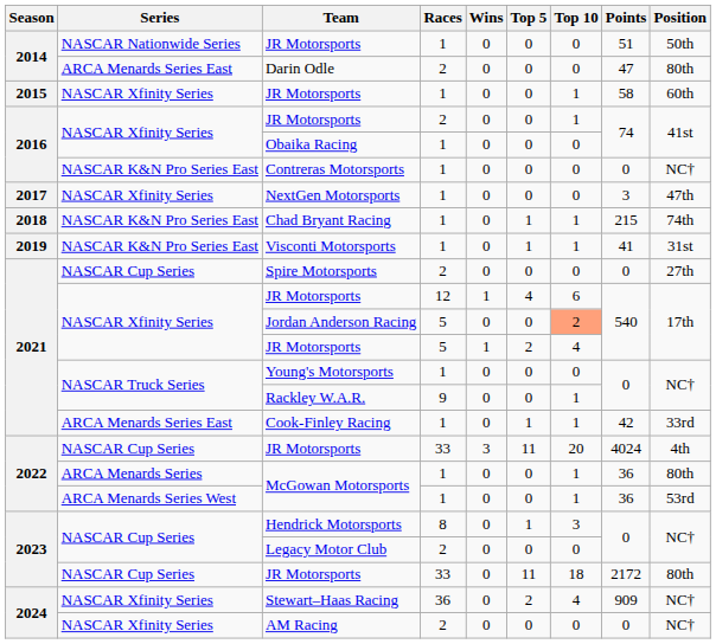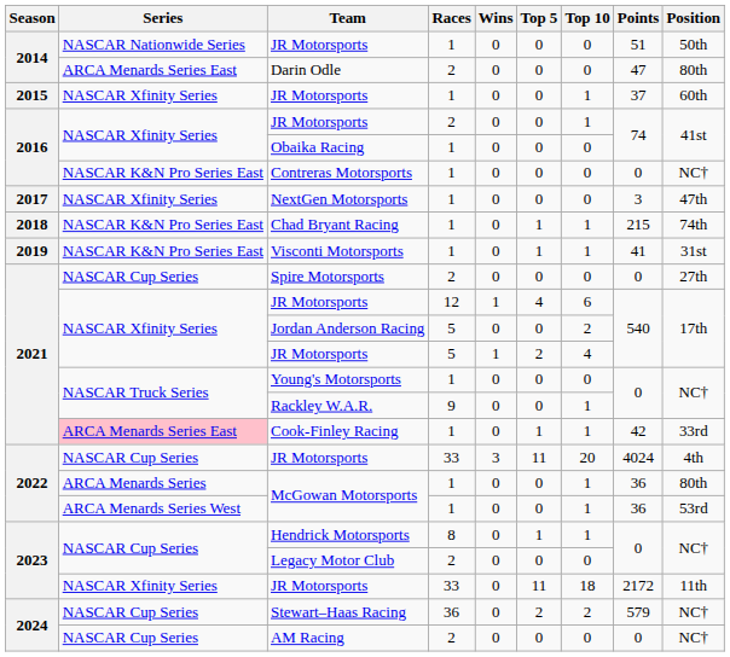 <table class="wikitable" style="font-size: 90%; text-align:center">
 <tr>
 <th>Season</th>
 <th>Series</th>
 <th>Team</th>
 <th>Races</th>
 <th>Wins</th>
 <th>Top 5</th>
 <th>Top 10</th>
 <th>Points</th>
 <th>Position</th>
 </tr>
 <tr>
 <th rowspan=2>2014</th>
 <td align=left><a href='#'>NASCAR Nationwide Series</a></td>
 <td align=left><a href='#'>JR Motorsports</a></td>
 <td>1</td>
 <td>0</td>
 <td>0</td>
 <td>0</td>
 <td>51</td>
 <td>50th</td>
 </tr>
 <tr>
 <td align=left><a href='#'>ARCA Menards Series East</a></td>
 <td align=left>Darin Odle</td>
 <td>2</td>
 <td>0</td>
 <td>0</td>
 <td>0</td>
 <td>47</td>
 <td>80th</td>
 </tr>
 <tr>
 <th>2015</th>
 <td align=left><a href='#'>NASCAR Xfinity Series</a></td>
 <td align=left><a href='#'>JR Motorsports</a></td>
 <td>1</td>
 <td>0</td>
 <td>0</td>
 <td>1</td>
-<td>58</td>
+<td>37</td>
 <td>60th</td>
 </tr>
 <tr>
 <th rowspan=3>2016</th>
 <td rowspan=2 align=left><a href='#'>NASCAR Xfinity Series</a></td>
 <td align=left><a href='#'>JR Motorsports</a></td>
 <td>2</td>
 <td>0</td>
 <td>0</td>
 <td>1</td>
 <td rowspan=2>74</td>
 <td rowspan=2>41st</td>
 </tr>
 <tr>
 <td align=left><a href='#'>Obaika Racing</a></td>
 <td>1</td>
 <td>0</td>
 <td>0</td>
 <td>0</td>
 </tr>
 <tr>
 <td align=left><a href='#'>NASCAR K&N Pro Series East</a></td>
 <td align=left><a href='#'>Contreras Motorsports</a></td>
 <td>1</td>
 <td>0</td>
 <td>0</td>
 <td>0</td>
 <td>0</td>
 <td>NC†</td>
 </tr>
 <tr>
 <th>2017</th>
 <td align=left><a href='#'>NASCAR Xfinity Series</a></td>
 <td align=left><a href='#'>NextGen Motorsports</a></td>
 <td>1</td>
 <td>0</td>
 <td>0</td>
 <td>0</td>
 <td>3</td>
 <td>47th</td>
 </tr>
 <tr>
 <th>2018</th>
 <td align=left><a href='#'>NASCAR K&N Pro Series East</a></td>
 <td align=left><a href='#'>Chad Bryant Racing</a></td>
 <td>1</td>
 <td>0</td>
 <td>1</td>
 <td>1</td>
 <td>215</td>
 <td>74th</td>
 </tr>
 <tr>
 <th>2019</th>
 <td align=left><a href='#'>NASCAR K&N Pro Series East</a></td>
 <td align=left><a href='#'>Visconti Motorsports</a></td>
 <td>1</td>
 <td>0</td>
 <td>1</td>
 <td>1</td>
 <td>41</td>
 <td>31st</td>
 </tr>
 <tr>
 <th rowspan=7>2021</th>
 <td align=left><a href='#'>NASCAR Cup Series</a></td>
 <td align=left><a href='#'>Spire Motorsports</a></td>
 <td>2</td>
 <td>0</td>
 <td>0</td>
 <td>0</td>
 <td>0</td>
 <td>27th</td>
 </tr>
 <tr>
 <td rowspan=3 align=left><a href='#'>NASCAR Xfinity Series</a></td>
 <td align=left><a href='#'>JR Motorsports</a></td>
 <td>12</td>
 <td>1</td>
 <td>4</td>
 <td>6</td>
 <td rowspan=3>540</td>
 <td rowspan=3>17th</td>
 </tr>
 <tr>
 <td align=left><a href='#'>Jordan Anderson Racing</a></td>
 <td>5</td>
 <td>0</td>
 <td>0</td>
-<td style="background: lightsalmon;">2</td>
+<td>2</td>
 </tr>
 <tr>
 <td align=left><a href='#'>JR Motorsports</a></td>
 <td>5</td>
 <td>1</td>
 <td>2</td>
 <td>4</td>
 </tr>
 <tr>
 <td rowspan=2 align=left><a href='#'>NASCAR Truck Series</a></td>
 <td align=left><a href='#'>Young's Motorsports</a></td>
 <td>1</td>
 <td>0</td>
 <td>0</td>
 <td>0</td>
 <td rowspan=2>0</td>
 <td rowspan=2>NC†</td>
 </tr>
 <tr>
 <td align=left><a href='#'>Rackley W.A.R.</a></td>
 <td>9</td>
 <td>0</td>
 <td>0</td>
 <td>1</td>
 </tr>
 <tr>
-<td align=left><a href='#'>ARCA Menards Series East</a></td>
+<td align=left style="background: pink;"><a href='#'>ARCA Menards Series East</a></td>
 <td align=left><a href='#'>Cook-Finley Racing</a></td>
 <td>1</td>
 <td>0</td>
 <td>1</td>
 <td>1</td>
 <td>42</td>
 <td>33rd</td>
 </tr>
 <tr>
 <th rowspan=3>2022</th>
 <td align=left><a href='#'>NASCAR Cup Series</a></td>
 <td align=left><a href='#'>JR Motorsports</a></td>
 <td>33</td>
 <td>3</td>
 <td>11</td>
 <td>20</td>
 <td>4024</td>
 <td>4th</td>
 </tr>
 <tr>
 <td align=left><a href='#'>ARCA Menards Series</a></td>
 <td rowspan=2 align=left><a href='#'>McGowan Motorsports</a></td>
 <td>1</td>
 <td>0</td>
 <td>0</td>
 <td>1</td>
 <td>36</td>
 <td>80th</td>
 </tr>
 <tr>
 <td align=left><a href='#'>ARCA Menards Series West</a></td>
 <td>1</td>
 <td>0</td>
 <td>0</td>
 <td>1</td>
 <td>36</td>
 <td>53rd</td>
 </tr>
 <tr>
 <th rowspan=3>2023</th>
 <td rowspan=2 align=left><a href='#'>NASCAR Cup Series</a></td>
 <td align=left><a href='#'>Hendrick Motorsports</a></td>
 <td>8</td>
 <td>0</td>
 <td>1</td>
-<td>3</td>
+<td>1</td>
 <td rowspan=2>0</td>
 <td rowspan=2>NC†</td>
 </tr>
 <tr>
 <td align=left><a href='#'>Legacy Motor Club</a></td>
 <td>2</td>
 <td>0</td>
 <td>0</td>
 <td>0</td>
 </tr>
 <tr>
-<td align=left><a href='#'>NASCAR Cup Series</a></td>
+<td align=left><a href='#'>NASCAR Xfinity Series</a></td>
 <td align=left><a href='#'>JR Motorsports</a></td>
 <td>33</td>
 <td>0</td>
 <td>11</td>
 <td>18</td>
 <td>2172</td>
-<td>80th</td>
+<td>11th</td>
 </tr>
 <tr>
 <th rowspan=2>2024</th>
-<td align=left><a href='#'>NASCAR Xfinity Series</a></td>
+<td align=left><a href='#'>NASCAR Cup Series</a></td>
 <td align=left><a href='#'>Stewart–Haas Racing</a></td>
 <td>36</td>
 <td>0</td>
 <td>2</td>
-<td>4</td>
-<td>909</td>
+<td>2</td>
+<td>579</td>
 <td>NC†</td>
 </tr>
 <tr>
-<td align=left><a href='#'>NASCAR Xfinity Series</a></td>
+<td align=left><a href='#'>NASCAR Cup Series</a></td>
 <td align=left><a href='#'>AM Racing</a></td>
 <td>2</td>
 <td>0</td>
 <td>0</td>
 <td>0</td>
 <td>0</td>
 <td>NC†</td>
 </tr>
 </table>
